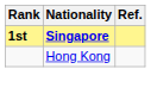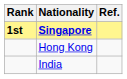 <table class="wikitable">
 <tr>
 <th>Rank</th>
 <th>Nationality</th>
 <th>Ref.</th>
 </tr>
 <tr bgcolor="#FFF68F">
 <td><strong>1st</strong></td>
 <td> <strong><a href='#'>Singapore</a></strong></td>
 <td></td>
 </tr>
 <tr>
 <td></td>
 <td> <a href='#'>Hong Kong</a></td>
 <td></td>
 </tr>
+<tr>
+<td></td>
+<td> <a href='#'>India</a></td>
+<td></td>
+</tr>
 </table>
